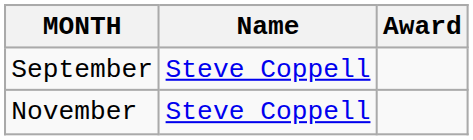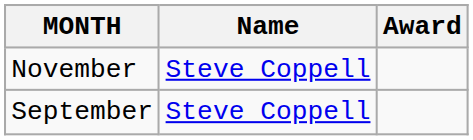 <table class="wikitable"  class= style="text-align:center; border:1px #aaa solid; font-size:95%">
 <tr>
 <th>MONTH</th>
 <th>Name</th>
 <th>Award</th>
 </tr>
 <tr>
+<td>November</td>
+<td> <a href='#'>Steve Coppell</a></td>
+<td></td>
+</tr>
+<tr>
 <td>September</td>
 <td> <a href='#'>Steve Coppell</a></td>
 <td></td>
 </tr>
-<tr>
-<td>November</td>
-<td> <a href='#'>Steve Coppell</a></td>
-<td></td>
-</tr>
 </table>
